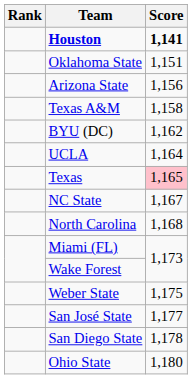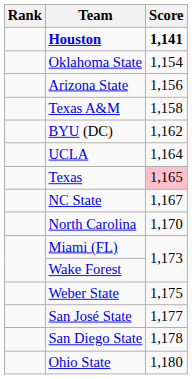 <table class="wikitable sortable" style="text-align:center">
 <tr>
 <th dat-sort-type=number>Rank</th>
 <th>Team</th>
 <th>Score</th>
 </tr>
 <tr>
 <td></td>
 <td align=left><strong><a href='#'>Houston</a></strong></td>
 <td><strong>1,141</strong></td>
 </tr>
 <tr>
 <td></td>
 <td align=left><a href='#'>Oklahoma State</a></td>
-<td>1,151</td>
+<td>1,154</td>
 </tr>
 <tr>
 <td></td>
 <td align=left><a href='#'>Arizona State</a></td>
 <td>1,156</td>
 </tr>
 <tr>
 <td></td>
 <td align=left><a href='#'>Texas A&M</a></td>
 <td>1,158</td>
 </tr>
 <tr>
 <td></td>
 <td align=left><a href='#'>BYU</a> (DC)</td>
 <td>1,162</td>
 </tr>
 <tr>
 <td></td>
 <td align=left><a href='#'>UCLA</a></td>
 <td>1,164</td>
 </tr>
 <tr>
 <td></td>
 <td align=left><a href='#'>Texas</a></td>
 <td style="background: pink;">1,165</td>
 </tr>
 <tr>
 <td></td>
 <td align=left><a href='#'>NC State</a></td>
 <td>1,167</td>
 </tr>
 <tr>
 <td></td>
 <td align=left><a href='#'>North Carolina</a></td>
-<td>1,168</td>
+<td>1,170</td>
 </tr>
 <tr>
 <td rowspan=2></td>
 <td align=left><a href='#'>Miami (FL)</a></td>
 <td rowspan=2>1,173</td>
 </tr>
 <tr>
 <td align=left><a href='#'>Wake Forest</a></td>
 </tr>
 <tr>
 <td></td>
 <td align=left><a href='#'>Weber State</a></td>
 <td>1,175</td>
 </tr>
 <tr>
 <td></td>
 <td align=left><a href='#'>San José State</a></td>
 <td>1,177</td>
 </tr>
 <tr>
 <td></td>
 <td align=left><a href='#'>San Diego State</a></td>
 <td>1,178</td>
 </tr>
 <tr>
 <td></td>
 <td align=left><a href='#'>Ohio State</a></td>
 <td>1,180</td>
 </tr>
 </table>
